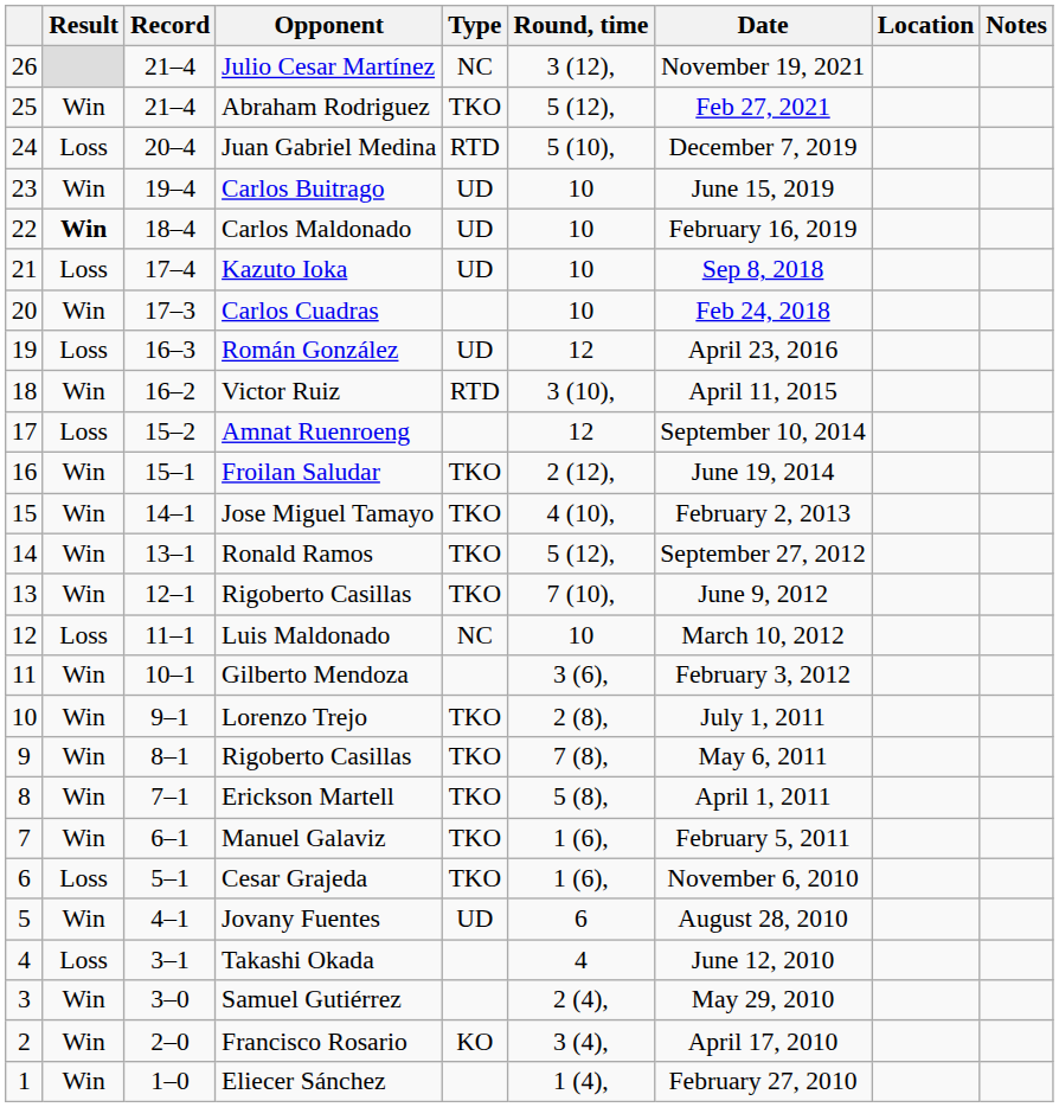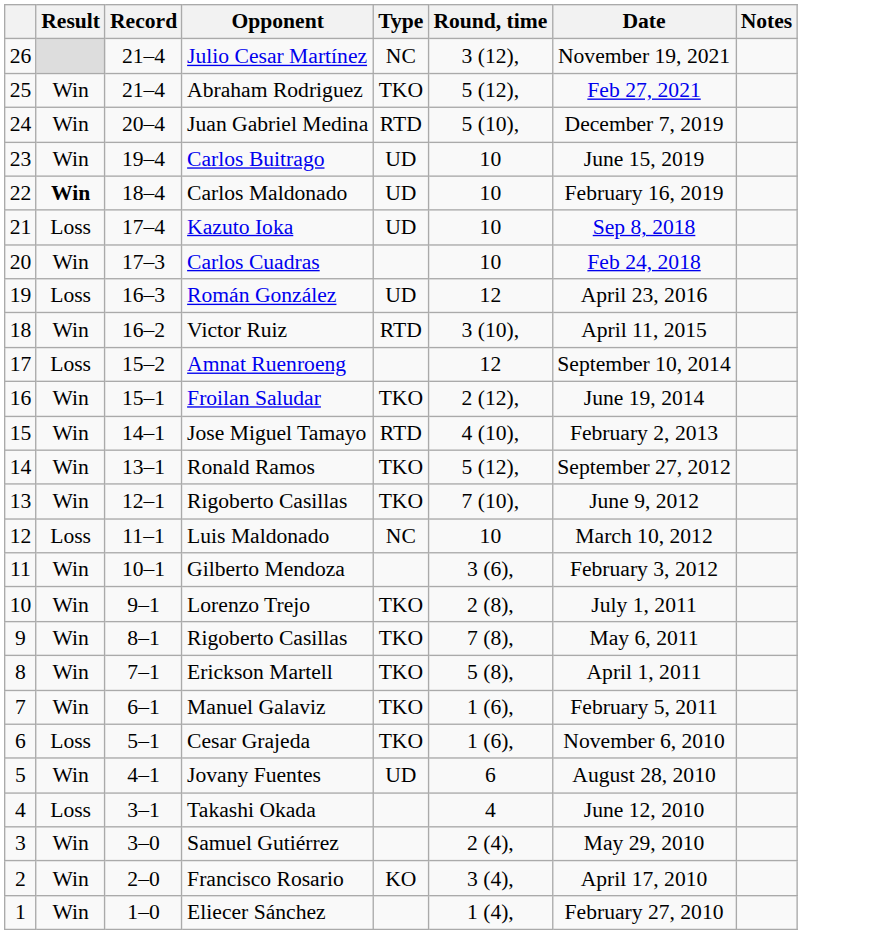 <table class="wikitable" style="text-align:center">
 <tr>
 <th></th>
 <th>Result</th>
 <th>Record</th>
 <th>Opponent</th>
 <th>Type</th>
 <th>Round, time</th>
 <th>Date</th>
-<th>Location</th>
 <th>Notes</th>
 </tr>
 <tr>
 <td>26</td>
 <td style="background:#DDD"></td>
 <td>21–4<br></td>
 <td style="text-align:left;"><a href='#'>Julio Cesar Martínez</a></td>
 <td>NC</td>
 <td>3 (12), </td>
 <td>November 19, 2021</td>
 <td style="text-align:left;"></td>
-<td style="text-align:left;"></td>
 </tr>
 <tr>
 <td>25</td>
 <td>Win</td>
 <td>21–4</td>
 <td style="text-align:left;">Abraham Rodriguez</td>
 <td>TKO</td>
 <td>5 (12), </td>
 <td><a href='#'>Feb 27, 2021</a></td>
 <td style="text-align:left;"></td>
-<td style="text-align:left;"></td>
 </tr>
 <tr>
 <td>24</td>
-<td>Loss</td>
+<td>Win</td>
 <td>20–4</td>
 <td style="text-align:left;">Juan Gabriel Medina</td>
 <td>RTD</td>
 <td>5 (10), </td>
 <td>December 7, 2019</td>
-<td style="text-align:left;"></td>
 <td></td>
 </tr>
 <tr>
 <td>23</td>
 <td>Win</td>
 <td>19–4</td>
 <td style="text-align:left;"><a href='#'>Carlos Buitrago</a></td>
 <td>UD</td>
 <td>10</td>
 <td>June 15, 2019</td>
 <td style="text-align:left;"></td>
-<td style="text-align:left;"></td>
 </tr>
 <tr>
 <td>22</td>
 <td><strong>Win</strong></td>
 <td>18–4</td>
 <td style="text-align:left;">Carlos Maldonado</td>
 <td>UD</td>
 <td>10</td>
 <td>February 16, 2019</td>
-<td style="text-align:left;"></td>
 <td style="text-align:left;"></td>
 </tr>
 <tr>
 <td>21</td>
 <td>Loss</td>
 <td>17–4</td>
 <td style="text-align:left;"><a href='#'>Kazuto Ioka</a></td>
 <td>UD</td>
 <td>10</td>
 <td><a href='#'>Sep 8, 2018</a></td>
 <td style="text-align:left;"></td>
-<td style="text-align:left;"></td>
 </tr>
 <tr>
 <td>20</td>
 <td>Win</td>
 <td>17–3</td>
 <td style="text-align:left;"><a href='#'>Carlos Cuadras</a></td>
 <td></td>
 <td>10</td>
 <td><a href='#'>Feb 24, 2018</a></td>
-<td style="text-align:left;"></td>
 <td style="text-align:left;"></td>
 </tr>
 <tr>
 <td>19</td>
 <td>Loss</td>
 <td>16–3</td>
 <td style="text-align:left;"><a href='#'>Román González</a></td>
 <td>UD</td>
 <td>12</td>
 <td>April 23, 2016</td>
 <td style="text-align:left;"></td>
-<td style="text-align:left;"></td>
 </tr>
 <tr>
 <td>18</td>
 <td>Win</td>
 <td>16–2</td>
 <td style="text-align:left;">Victor Ruiz</td>
 <td>RTD</td>
 <td>3 (10), </td>
 <td>April 11, 2015</td>
-<td style="text-align:left;"></td>
 <td></td>
 </tr>
 <tr>
 <td>17</td>
 <td>Loss</td>
 <td>15–2</td>
 <td style="text-align:left;"><a href='#'>Amnat Ruenroeng</a></td>
 <td></td>
 <td>12</td>
 <td>September 10, 2014</td>
-<td style="text-align:left;"></td>
 <td align=left></td>
 </tr>
 <tr>
 <td>16</td>
 <td>Win</td>
 <td>15–1</td>
 <td style="text-align:left;"><a href='#'>Froilan Saludar</a></td>
 <td>TKO</td>
 <td>2 (12), </td>
 <td>June 19, 2014</td>
-<td style="text-align:left;"></td>
 <td></td>
 </tr>
 <tr>
 <td>15</td>
 <td>Win</td>
 <td>14–1</td>
 <td style="text-align:left;">Jose Miguel Tamayo</td>
-<td>TKO</td>
+<td>RTD</td>
 <td>4 (10), </td>
 <td>February 2, 2013</td>
-<td style="text-align:left;"></td>
 <td align=left></td>
 </tr>
 <tr>
 <td>14</td>
 <td>Win</td>
 <td>13–1</td>
 <td style="text-align:left;">Ronald Ramos</td>
 <td>TKO</td>
 <td>5 (12), </td>
 <td>September 27, 2012</td>
-<td style="text-align:left;"></td>
 <td></td>
 </tr>
 <tr>
 <td>13</td>
 <td>Win</td>
 <td>12–1</td>
 <td style="text-align:left;">Rigoberto Casillas</td>
 <td>TKO</td>
 <td>7 (10), </td>
 <td>June 9, 2012</td>
-<td style="text-align:left;"></td>
 <td></td>
 </tr>
 <tr>
 <td>12</td>
 <td>Loss</td>
 <td>11–1</td>
 <td style="text-align:left;">Luis Maldonado</td>
 <td>NC</td>
 <td>10</td>
 <td>March 10, 2012</td>
-<td style="text-align:left;"></td>
 <td></td>
 </tr>
 <tr>
 <td>11</td>
 <td>Win</td>
 <td>10–1</td>
 <td style="text-align:left;">Gilberto Mendoza</td>
 <td></td>
 <td>3 (6), </td>
 <td>February 3, 2012</td>
-<td style="text-align:left;"></td>
 <td></td>
 </tr>
 <tr>
 <td>10</td>
 <td>Win</td>
 <td>9–1</td>
 <td style="text-align:left;">Lorenzo Trejo</td>
 <td>TKO</td>
 <td>2 (8), </td>
 <td>July 1, 2011</td>
-<td style="text-align:left;"></td>
 <td></td>
 </tr>
 <tr>
 <td>9</td>
 <td>Win</td>
 <td>8–1</td>
 <td style="text-align:left;">Rigoberto Casillas</td>
 <td>TKO</td>
 <td>7 (8), </td>
 <td>May 6, 2011</td>
-<td style="text-align:left;"></td>
 <td></td>
 </tr>
 <tr>
 <td>8</td>
 <td>Win</td>
 <td>7–1</td>
 <td style="text-align:left;">Erickson Martell</td>
 <td>TKO</td>
 <td>5 (8), </td>
 <td>April 1, 2011</td>
-<td style="text-align:left;"></td>
 <td></td>
 </tr>
 <tr>
 <td>7</td>
 <td>Win</td>
 <td>6–1</td>
 <td style="text-align:left;">Manuel Galaviz</td>
 <td>TKO</td>
 <td>1 (6), </td>
 <td>February 5, 2011</td>
-<td style="text-align:left;"></td>
 <td></td>
 </tr>
 <tr>
 <td>6</td>
 <td>Loss</td>
 <td>5–1</td>
 <td style="text-align:left;">Cesar Grajeda</td>
 <td>TKO</td>
 <td>1 (6), </td>
 <td>November 6, 2010</td>
-<td style="text-align:left;"></td>
 <td></td>
 </tr>
 <tr>
 <td>5</td>
 <td>Win</td>
 <td>4–1</td>
 <td style="text-align:left;">Jovany Fuentes</td>
 <td>UD</td>
 <td>6</td>
 <td>August 28, 2010</td>
-<td style="text-align:left;"></td>
 <td></td>
 </tr>
 <tr>
 <td>4</td>
 <td>Loss</td>
 <td>3–1</td>
 <td style="text-align:left;">Takashi Okada</td>
 <td></td>
 <td>4</td>
 <td>June 12, 2010</td>
-<td style="text-align:left;"></td>
 <td></td>
 </tr>
 <tr>
 <td>3</td>
 <td>Win</td>
 <td>3–0</td>
 <td style="text-align:left;">Samuel Gutiérrez</td>
 <td></td>
 <td>2 (4), </td>
 <td>May 29, 2010</td>
-<td style="text-align:left;"></td>
 <td></td>
 </tr>
 <tr>
 <td>2</td>
 <td>Win</td>
 <td>2–0</td>
 <td style="text-align:left;">Francisco Rosario</td>
 <td>KO</td>
 <td>3 (4), </td>
 <td>April 17, 2010</td>
-<td style="text-align:left;"></td>
 <td></td>
 </tr>
 <tr>
 <td>1</td>
 <td>Win</td>
 <td>1–0</td>
 <td style="text-align:left;">Eliecer Sánchez</td>
 <td></td>
 <td>1 (4), </td>
 <td>February 27, 2010</td>
-<td style="text-align:left;"></td>
 <td></td>
 </tr>
 </table>
